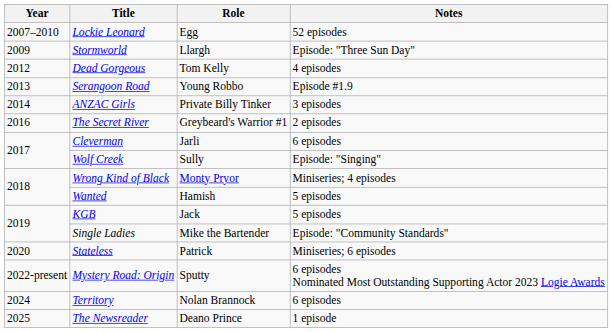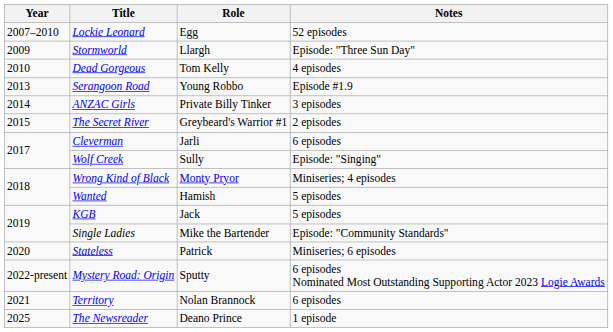 <table class="wikitable sortable">
 <tr>
 <th>Year</th>
 <th>Title</th>
 <th>Role</th>
 <th class="unsortable">Notes</th>
 </tr>
 <tr>
 <td>2007–2010</td>
 <td><em><a href='#'>Lockie Leonard</a></em></td>
 <td>Egg</td>
 <td>52 episodes</td>
 </tr>
 <tr>
 <td>2009</td>
 <td><em><a href='#'>Stormworld</a></em></td>
 <td>Llargh</td>
 <td>Episode: "Three Sun Day"</td>
 </tr>
 <tr>
-<td>2012</td>
+<td>2010</td>
 <td><em><a href='#'>Dead Gorgeous</a></em></td>
 <td>Tom Kelly</td>
 <td>4 episodes</td>
 </tr>
 <tr>
 <td>2013</td>
 <td><em><a href='#'>Serangoon Road</a></em></td>
 <td>Young Robbo</td>
 <td>Episode #1.9</td>
 </tr>
 <tr>
 <td>2014</td>
 <td><em><a href='#'>ANZAC Girls</a></em></td>
 <td>Private Billy Tinker</td>
 <td>3 episodes</td>
 </tr>
 <tr>
-<td>2016</td>
+<td>2015</td>
 <td><em><a href='#'>The Secret River</a></em></td>
 <td>Greybeard's Warrior #1</td>
 <td>2 episodes</td>
 </tr>
 <tr>
 <td rowspan="2">2017</td>
 <td><em><a href='#'>Cleverman</a></em></td>
 <td>Jarli</td>
 <td>6 episodes</td>
 </tr>
 <tr>
 <td><em><a href='#'>Wolf Creek</a></em></td>
 <td>Sully</td>
 <td>Episode: "Singing"</td>
 </tr>
 <tr>
 <td rowspan="2">2018</td>
 <td><em><a href='#'>Wrong Kind of Black</a></em></td>
 <td><a href='#'>Monty Pryor</a></td>
 <td>Miniseries; 4 episodes</td>
 </tr>
 <tr>
 <td><em><a href='#'>Wanted</a></em></td>
 <td>Hamish</td>
 <td>5 episodes</td>
 </tr>
 <tr>
 <td rowspan="2">2019</td>
 <td><em><a href='#'>KGB</a></em></td>
 <td>Jack</td>
 <td>5 episodes</td>
 </tr>
 <tr>
 <td><em>Single Ladies</em></td>
 <td>Mike the Bartender</td>
 <td>Episode: "Community Standards"</td>
 </tr>
 <tr>
 <td>2020</td>
 <td><em><a href='#'>Stateless</a></em></td>
 <td>Patrick</td>
 <td>Miniseries; 6 episodes</td>
 </tr>
 <tr>
 <td>2022-present</td>
 <td><em><a href='#'>Mystery Road: Origin</a></em></td>
 <td>Sputty</td>
 <td>6 episodes<br>Nominated Most Outstanding Supporting Actor 2023 <a href='#'>Logie Awards</a></td>
 </tr>
 <tr>
-<td>2024</td>
+<td>2021</td>
 <td><em><a href='#'>Territory</a></em></td>
 <td>Nolan Brannock</td>
 <td>6 episodes</td>
 </tr>
 <tr>
 <td>2025</td>
 <td><a href='#'><em>The Newsreader</em></a></td>
 <td>Deano Prince</td>
 <td>1 episode</td>
 </tr>
 </table>
